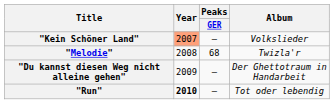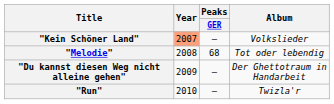 <table class="wikitable plainrowheaders" style="text-align:center;">
 <tr>
 <th scope="col" rowspan="2" style="width:19em;">Title</th>
 <th scope="col" rowspan="2">Year</th>
 <th scope="col">Peaks</th>
 <th scope="col" rowspan="2" style="width:11em;">Album</th>
 </tr>
 <tr>
 <th scope="col" style="width:2.5em;font-size:90%;"><a href='#'>GER</a></th>
 </tr>
 <tr>
 <th scope="row">"Kein Schöner Land"<br></th>
 <td style="background: lightsalmon;">2007</td>
 <td>—</td>
 <td><em>Volkslieder</em></td>
 </tr>
 <tr>
 <th scope="row">"<a href='#'>Melodie</a>"<br></th>
 <td>2008</td>
 <td>68</td>
-<td><em>Twizla'r</em></td>
+<td><em>Tot oder lebendig</em></td>
 </tr>
 <tr>
 <th scope="row">"Du kannst diesen Weg nicht alleine gehen"<br></th>
 <td>2009</td>
 <td>—</td>
 <td><em>Der Ghettotraum in Handarbeit</em></td>
 </tr>
 <tr>
 <th scope="row">"Run"<br></th>
-<td><strong>2010</strong></td>
+<td>2010</td>
 <td>—</td>
-<td><em>Tot oder lebendig</em></td>
+<td><em>Twizla'r</em></td>
 </tr>
 </table>
